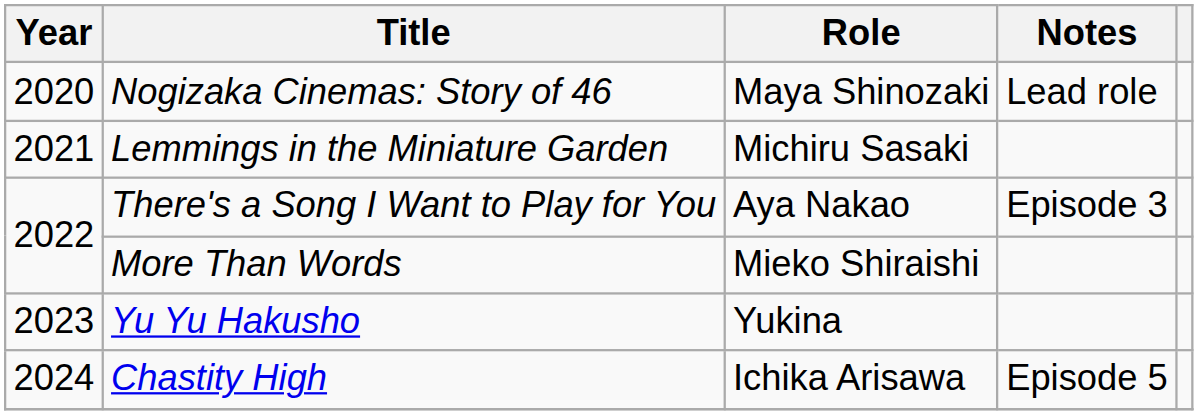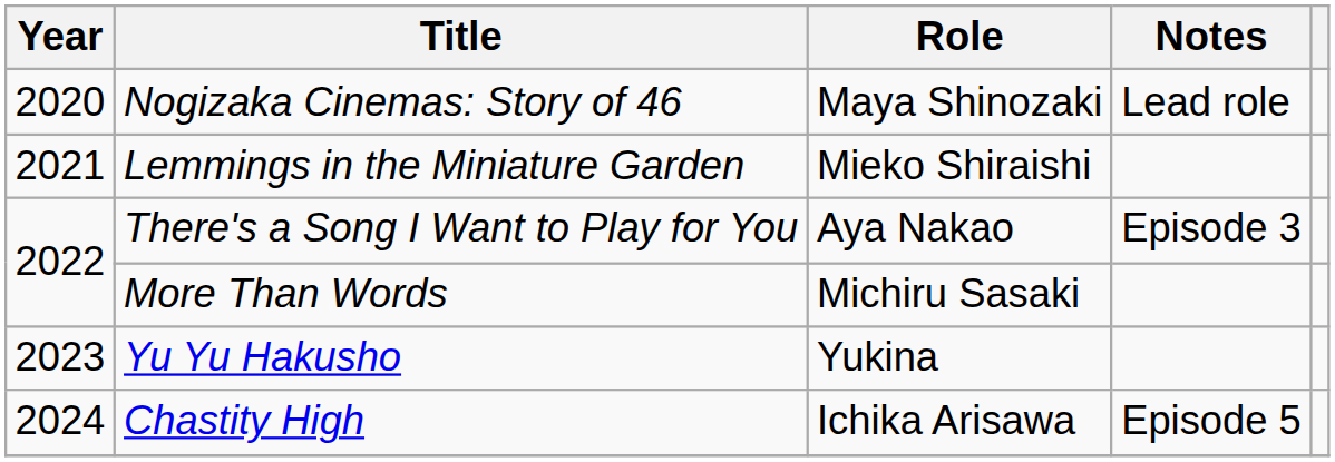 <table class="wikitable sortable">
 <tr>
 <th>Year</th>
 <th>Title</th>
 <th>Role</th>
 <th class="unsortable">Notes</th>
 <th class="unsortable"></th>
 </tr>
 <tr>
 <td>2020</td>
 <td><em>Nogizaka Cinemas: Story of 46</em></td>
 <td>Maya Shinozaki</td>
 <td>Lead role</td>
 <td></td>
 </tr>
 <tr>
 <td>2021</td>
 <td><em>Lemmings in the Miniature Garden</em></td>
-<td>Michiru Sasaki</td>
+<td>Mieko Shiraishi</td>
 <td></td>
 <td></td>
 </tr>
 <tr>
 <td rowspan="2">2022</td>
 <td><em>There's a Song I Want to Play for You</em></td>
 <td>Aya Nakao</td>
 <td>Episode 3</td>
 <td></td>
 </tr>
 <tr>
 <td><em>More Than Words</em></td>
-<td>Mieko Shiraishi</td>
+<td>Michiru Sasaki</td>
 <td></td>
 <td></td>
 </tr>
 <tr>
 <td>2023</td>
 <td><em><a href='#'>Yu Yu Hakusho</a></em></td>
 <td>Yukina</td>
 <td></td>
 <td></td>
 </tr>
 <tr>
 <td>2024</td>
 <td><em><a href='#'>Chastity High</a></em></td>
 <td>Ichika Arisawa</td>
 <td>Episode 5</td>
 <td></td>
 </tr>
 <tr>
 </tr>
 </table>
